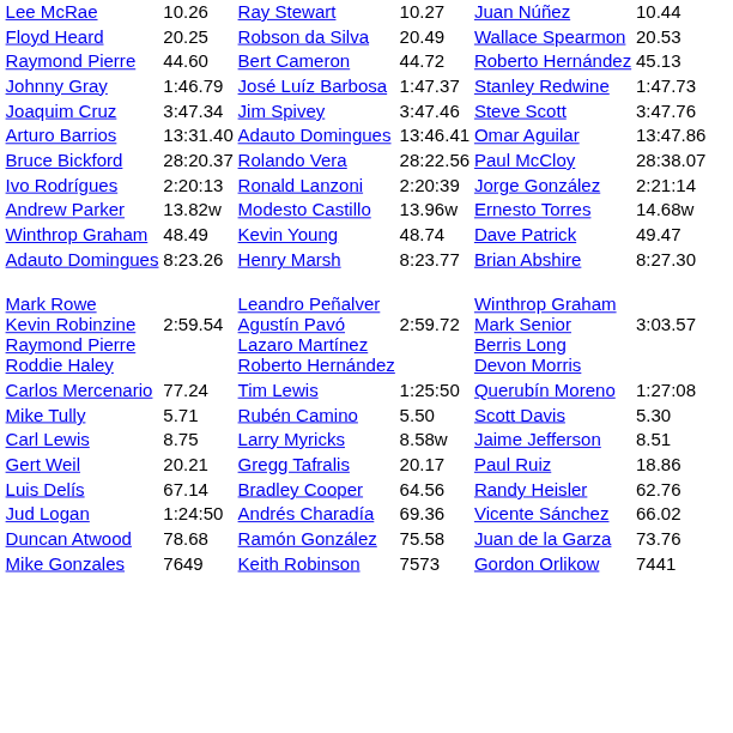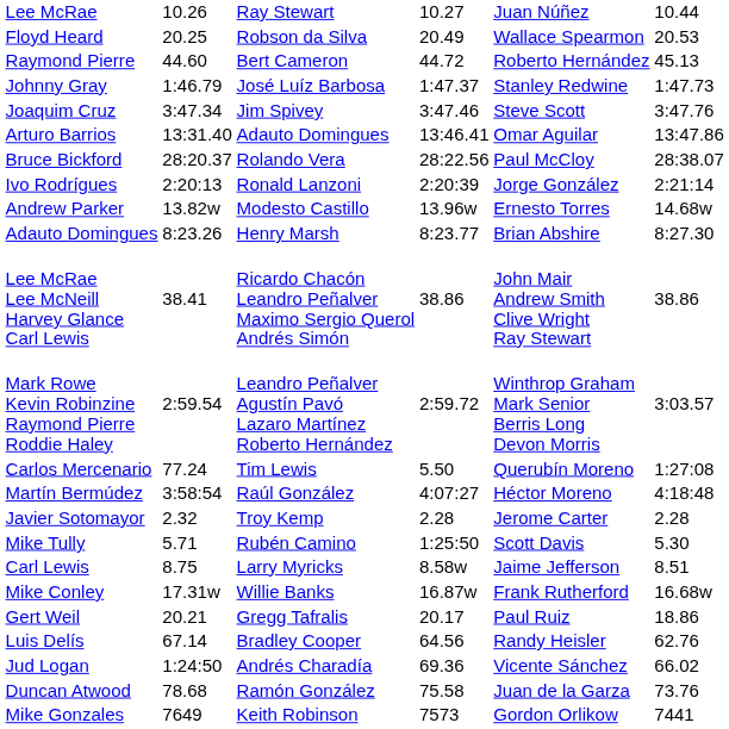 <table>
 <tr>
 <td></td>
 <td><a href='#'>Lee McRae</a><br> </td>
 <td>10.26</td>
 <td><a href='#'>Ray Stewart</a><br> </td>
 <td>10.27</td>
 <td><a href='#'>Juan Núñez</a><br> </td>
 <td>10.44</td>
 </tr>
 <tr>
 <td></td>
 <td><a href='#'>Floyd Heard</a><br> </td>
 <td>20.25</td>
 <td><a href='#'>Robson da Silva</a><br> </td>
 <td>20.49</td>
 <td><a href='#'>Wallace Spearmon</a><br> </td>
 <td>20.53</td>
 </tr>
 <tr>
 <td></td>
 <td><a href='#'>Raymond Pierre</a><br> </td>
 <td>44.60</td>
 <td><a href='#'>Bert Cameron</a><br> </td>
 <td>44.72</td>
 <td><a href='#'>Roberto Hernández</a><br> </td>
 <td>45.13</td>
 </tr>
 <tr>
 <td></td>
 <td><a href='#'>Johnny Gray</a><br> </td>
 <td>1:46.79</td>
 <td><a href='#'>José Luíz Barbosa</a><br> </td>
 <td>1:47.37</td>
 <td><a href='#'>Stanley Redwine</a><br> </td>
 <td>1:47.73</td>
 </tr>
 <tr>
 <td></td>
 <td><a href='#'>Joaquim Cruz</a><br> </td>
 <td>3:47.34</td>
 <td><a href='#'>Jim Spivey</a><br> </td>
 <td>3:47.46</td>
 <td><a href='#'>Steve Scott</a><br> </td>
 <td>3:47.76</td>
 </tr>
 <tr>
 <td></td>
 <td><a href='#'>Arturo Barrios</a><br> </td>
 <td>13:31.40</td>
 <td><a href='#'>Adauto Domingues</a><br> </td>
 <td>13:46.41</td>
 <td><a href='#'>Omar Aguilar</a><br> </td>
 <td>13:47.86</td>
 </tr>
 <tr>
 <td></td>
 <td><a href='#'>Bruce Bickford</a><br> </td>
 <td>28:20.37</td>
 <td><a href='#'>Rolando Vera</a><br> </td>
 <td>28:22.56</td>
 <td><a href='#'>Paul McCloy</a><br> </td>
 <td>28:38.07</td>
 </tr>
 <tr>
 <td></td>
 <td><a href='#'>Ivo Rodrígues</a><br> </td>
 <td>2:20:13</td>
 <td><a href='#'>Ronald Lanzoni</a><br> </td>
 <td>2:20:39</td>
 <td><a href='#'>Jorge González</a><br> </td>
 <td>2:21:14</td>
 </tr>
 <tr>
 <td></td>
 <td><a href='#'>Andrew Parker</a><br> </td>
 <td>13.82w</td>
 <td><a href='#'>Modesto Castillo</a><br> </td>
 <td>13.96w</td>
 <td><a href='#'>Ernesto Torres</a><br> </td>
 <td>14.68w</td>
 </tr>
 <tr>
 <td></td>
-<td><a href='#'>Winthrop Graham</a><br> </td>
-<td>48.49</td>
-<td><a href='#'>Kevin Young</a><br> </td>
-<td>48.74</td>
-<td><a href='#'>Dave Patrick</a><br> </td>
-<td>49.47</td>
-</tr>
-<tr>
-<td></td>
 <td><a href='#'>Adauto Domingues</a><br> </td>
 <td>8:23.26</td>
 <td><a href='#'>Henry Marsh</a><br> </td>
 <td>8:23.77</td>
 <td><a href='#'>Brian Abshire</a><br> </td>
 <td>8:27.30</td>
+</tr>
+<tr>
+<td></td>
+<td><br><a href='#'>Lee McRae</a><br><a href='#'>Lee McNeill</a><br><a href='#'>Harvey Glance</a><br><a href='#'>Carl Lewis</a></td>
+<td>38.41</td>
+<td><br><a href='#'>Ricardo Chacón</a><br><a href='#'>Leandro Peñalver</a><br><a href='#'>Maximo Sergio Querol</a><br><a href='#'>Andrés Simón</a></td>
+<td>38.86</td>
+<td><br><a href='#'>John Mair</a><br><a href='#'>Andrew Smith</a><br><a href='#'>Clive Wright</a><br><a href='#'>Ray Stewart</a></td>
+<td>38.86</td>
 </tr>
 <tr>
 <td></td>
 <td><br><a href='#'>Mark Rowe</a><br><a href='#'>Kevin Robinzine</a><br><a href='#'>Raymond Pierre</a><br><a href='#'>Roddie Haley</a></td>
 <td>2:59.54</td>
 <td><br><a href='#'>Leandro Peñalver</a><br><a href='#'>Agustín Pavó</a><br><a href='#'>Lazaro Martínez</a><br><a href='#'>Roberto Hernández</a></td>
 <td>2:59.72</td>
 <td><br><a href='#'>Winthrop Graham</a><br><a href='#'>Mark Senior</a><br><a href='#'>Berris Long</a><br><a href='#'>Devon Morris</a></td>
 <td>3:03.57</td>
 </tr>
 <tr>
 <td></td>
 <td><a href='#'>Carlos Mercenario</a><br> </td>
 <td>77.24</td>
 <td><a href='#'>Tim Lewis</a><br> </td>
-<td>1:25:50</td>
+<td>5.50</td>
 <td><a href='#'>Querubín Moreno</a><br> </td>
 <td>1:27:08</td>
+</tr>
+<tr>
+<td></td>
+<td><a href='#'>Martín Bermúdez</a><br> </td>
+<td>3:58:54</td>
+<td><a href='#'>Raúl González</a><br> </td>
+<td>4:07:27</td>
+<td><a href='#'>Héctor Moreno</a><br> </td>
+<td>4:18:48</td>
+</tr>
+<tr>
+<td></td>
+<td><a href='#'>Javier Sotomayor</a><br> </td>
+<td>2.32</td>
+<td><a href='#'>Troy Kemp</a><br> </td>
+<td>2.28</td>
+<td><a href='#'>Jerome Carter</a><br> </td>
+<td>2.28</td>
 </tr>
 <tr>
 <td></td>
 <td><a href='#'>Mike Tully</a><br> </td>
 <td>5.71</td>
 <td><a href='#'>Rubén Camino</a><br> </td>
-<td>5.50</td>
+<td>1:25:50</td>
 <td><a href='#'>Scott Davis</a><br> </td>
 <td>5.30</td>
 </tr>
 <tr>
 <td></td>
 <td><a href='#'>Carl Lewis</a><br> </td>
 <td>8.75</td>
 <td><a href='#'>Larry Myricks</a><br> </td>
 <td>8.58w</td>
 <td><a href='#'>Jaime Jefferson</a><br> </td>
 <td>8.51</td>
+</tr>
+<tr>
+<td></td>
+<td><a href='#'>Mike Conley</a><br> </td>
+<td>17.31w</td>
+<td><a href='#'>Willie Banks</a><br> </td>
+<td>16.87w</td>
+<td><a href='#'>Frank Rutherford</a><br> </td>
+<td>16.68w</td>
 </tr>
 <tr>
 <td></td>
 <td><a href='#'>Gert Weil</a><br> </td>
 <td>20.21</td>
 <td><a href='#'>Gregg Tafralis</a><br> </td>
 <td>20.17</td>
 <td><a href='#'>Paul Ruiz</a><br> </td>
 <td>18.86</td>
 </tr>
 <tr>
 <td></td>
 <td><a href='#'>Luis Delís</a><br> </td>
 <td>67.14</td>
 <td><a href='#'>Bradley Cooper</a><br> </td>
 <td>64.56</td>
 <td><a href='#'>Randy Heisler</a><br> </td>
 <td>62.76</td>
 </tr>
 <tr>
 <td></td>
 <td><a href='#'>Jud Logan</a><br> </td>
 <td>1:24:50</td>
 <td><a href='#'>Andrés Charadía</a><br> </td>
 <td>69.36</td>
 <td><a href='#'>Vicente Sánchez</a><br> </td>
 <td>66.02</td>
 </tr>
 <tr>
 <td></td>
 <td><a href='#'>Duncan Atwood</a><br> </td>
 <td>78.68</td>
 <td><a href='#'>Ramón González</a><br> </td>
 <td>75.58</td>
 <td><a href='#'>Juan de la Garza</a><br> </td>
 <td>73.76</td>
 </tr>
 <tr>
 <td></td>
 <td><a href='#'>Mike Gonzales</a><br> </td>
 <td>7649</td>
 <td><a href='#'>Keith Robinson</a><br> </td>
 <td>7573</td>
 <td><a href='#'>Gordon Orlikow</a><br> </td>
 <td>7441</td>
 </tr>
 </table>
